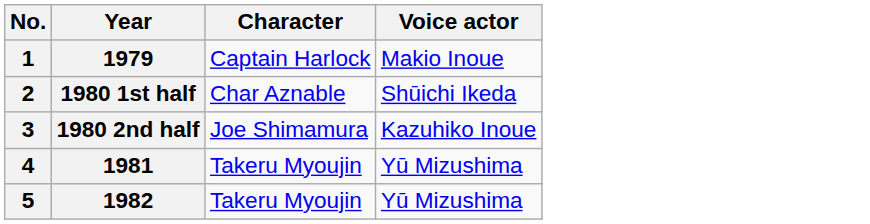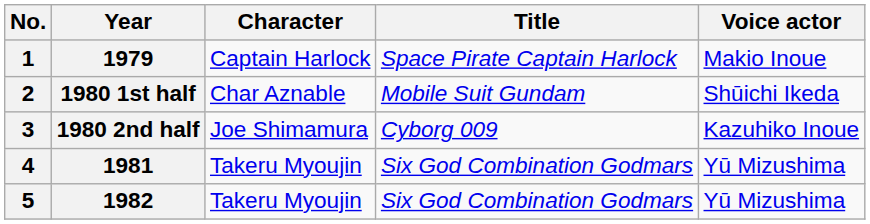 <table class="wikitable">
 <tr>
 <th>No.</th>
 <th>Year</th>
 <th>Character</th>
+<th>Title</th>
 <th>Voice actor</th>
 </tr>
 <tr>
 <th>1</th>
 <th>1979</th>
 <td><a href='#'>Captain Harlock</a></td>
+<td><em><a href='#'>Space Pirate Captain Harlock</a></em></td>
 <td><a href='#'>Makio Inoue</a></td>
 </tr>
 <tr>
 <th>2</th>
 <th>1980 1st half</th>
 <td><a href='#'>Char Aznable</a></td>
+<td><em><a href='#'>Mobile Suit Gundam</a></em></td>
 <td><a href='#'>Shūichi Ikeda</a></td>
 </tr>
 <tr>
 <th>3</th>
 <th>1980 2nd half</th>
 <td><a href='#'>Joe Shimamura</a></td>
+<td><em><a href='#'>Cyborg 009</a></em></td>
 <td><a href='#'>Kazuhiko Inoue</a></td>
 </tr>
 <tr>
 <th>4</th>
 <th>1981</th>
 <td><a href='#'>Takeru Myoujin</a></td>
+<td><em><a href='#'>Six God Combination Godmars</a></em></td>
 <td><a href='#'>Yū Mizushima</a></td>
 </tr>
 <tr>
 <th>5</th>
 <th>1982</th>
 <td><a href='#'>Takeru Myoujin</a></td>
+<td><em><a href='#'>Six God Combination Godmars</a></em></td>
 <td><a href='#'>Yū Mizushima</a></td>
 </tr>
 </table>
